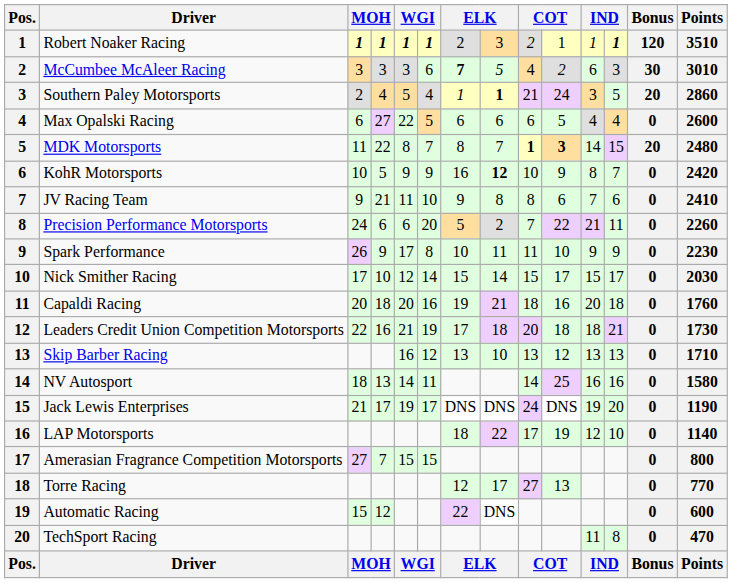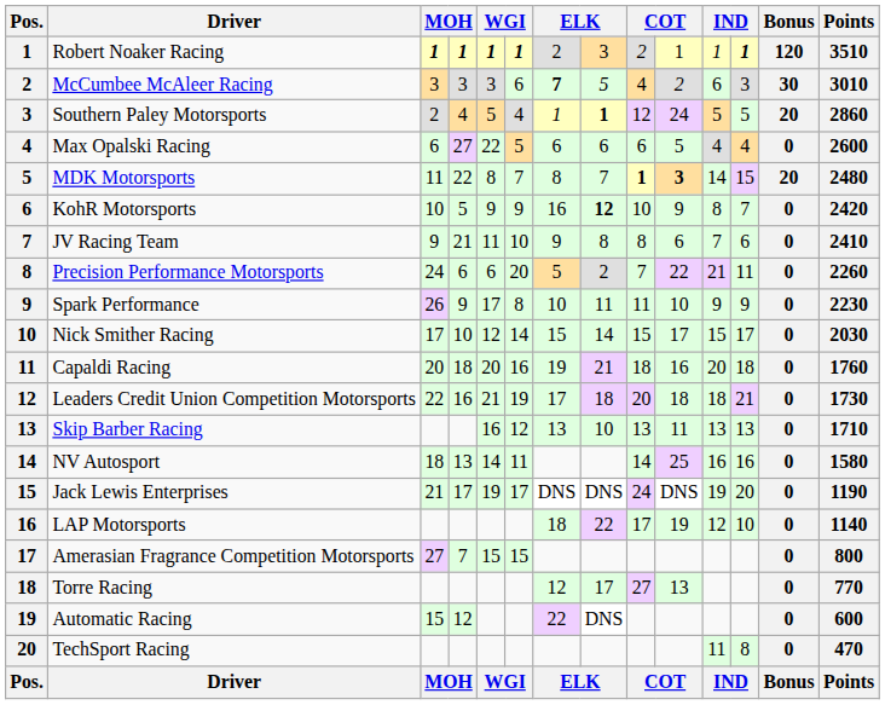 <table class="wikitable" style="font-size:85%; text-align:center;">
 <tr>
 <th>Pos.</th>
 <th>Driver</th>
 <th colspan="2"><a href='#'>MOH</a></th>
 <th colspan="2"><a href='#'>WGI</a></th>
 <th colspan="2"><a href='#'>ELK</a></th>
 <th colspan="2"><a href='#'>COT</a></th>
 <th colspan="2"><a href='#'>IND</a></th>
 <th>Bonus</th>
 <th>Points</th>
 </tr>
 <tr>
 <th>1</th>
 <td align="left"> Robert Noaker Racing</td>
 <td style="background:#ffffbf;"><strong><em>1</em></strong></td>
 <td style="background:#ffffbf;"><strong><em>1</em></strong></td>
 <td style="background:#ffffbf;"><strong><em>1</em></strong></td>
 <td style="background:#ffffbf;"><strong><em>1</em></strong></td>
 <td style="background:#dfdfdf;">2</td>
 <td style="background:#ffdf9f;">3</td>
 <td style="background:#dfdfdf;"><em>2</em></td>
 <td style="background:#ffffbf;">1</td>
 <td style="background:#ffffbf;"><em>1</em></td>
 <td style="background:#ffffbf;"><strong><em>1</em></strong></td>
 <th>120</th>
 <th>3510</th>
 </tr>
 <tr>
 <th>2</th>
 <td align="left"> <a href='#'>McCumbee McAleer Racing</a></td>
 <td style="background:#ffdf9f;">3</td>
 <td style="background:#dfdfdf;">3</td>
 <td style="background:#dfdfdf;">3</td>
 <td style="background:#dfffdf;">6</td>
 <td style="background:#dfffdf;"><strong>7</strong></td>
 <td style="background:#dfffdf;"><em>5</em></td>
 <td style="background:#ffdf9f;">4</td>
 <td style="background:#dfdfdf;"><em>2</em></td>
 <td style="background:#dfffdf;">6</td>
 <td style="background:#dfdfdf;">3</td>
 <th>30</th>
 <th>3010</th>
 </tr>
 <tr>
 <th>3</th>
 <td align="left"> Southern Paley Motorsports</td>
 <td style="background:#dfdfdf;">2</td>
 <td style="background:#ffdf9f;">4</td>
 <td style="background:#ffdf9f;">5</td>
 <td style="background:#dfdfdf;">4</td>
 <td style="background:#ffffbf;"><em>1</em></td>
 <td style="background:#ffffbf;"><strong>1</strong></td>
-<td style="background:#efcfff;">21</td>
+<td style="background:#efcfff;">12</td>
 <td style="background:#efcfff;">24</td>
-<td style="background:#ffdf9f;">3</td>
+<td style="background:#ffdf9f;">5</td>
 <td style="background:#dfffdf;">5</td>
 <th>20</th>
 <th>2860</th>
 </tr>
 <tr>
 <th>4</th>
 <td align="left"> Max Opalski Racing</td>
 <td style="background:#dfffdf;">6</td>
 <td style="background:#efcfff;">27</td>
 <td style="background:#dfffdf;">22</td>
 <td style="background:#ffdf9f;">5</td>
 <td style="background:#dfffdf;">6</td>
 <td style="background:#dfffdf;">6</td>
 <td style="background:#dfffdf;">6</td>
 <td style="background:#dfffdf;">5</td>
 <td style="background:#dfdfdf;">4</td>
 <td style="background:#ffdf9f;">4</td>
 <th>0</th>
 <th>2600</th>
 </tr>
 <tr>
 <th>5</th>
 <td align="left"> <a href='#'>MDK Motorsports</a></td>
 <td style="background:#dfffdf;">11</td>
 <td style="background:#dfffdf;">22</td>
 <td style="background:#dfffdf;">8</td>
 <td style="background:#dfffdf;">7</td>
 <td style="background:#dfffdf;">8</td>
 <td style="background:#dfffdf;">7</td>
 <td style="background:#ffffbf;"><strong>1</strong></td>
 <td style="background:#ffdf9f;"><strong>3</strong></td>
 <td style="background:#dfffdf;">14</td>
 <td style="background:#efcfff;">15</td>
 <th>20</th>
 <th>2480</th>
 </tr>
 <tr>
 <th>6</th>
 <td align="left"> KohR Motorsports</td>
 <td style="background:#dfffdf;">10</td>
 <td style="background:#dfffdf;">5</td>
 <td style="background:#dfffdf;">9</td>
 <td style="background:#dfffdf;">9</td>
 <td style="background:#dfffdf;">16</td>
 <td style="background:#dfffdf;"><strong>12</strong></td>
 <td style="background:#dfffdf;">10</td>
 <td style="background:#dfffdf;">9</td>
 <td style="background:#dfffdf;">8</td>
 <td style="background:#dfffdf;">7</td>
 <th>0</th>
 <th>2420</th>
 </tr>
 <tr>
 <th>7</th>
 <td align="left"> JV Racing Team</td>
 <td style="background:#dfffdf;">9</td>
 <td style="background:#dfffdf;">21</td>
 <td style="background:#dfffdf;">11</td>
 <td style="background:#dfffdf;">10</td>
 <td style="background:#dfffdf;">9</td>
 <td style="background:#dfffdf;">8</td>
 <td style="background:#dfffdf;">8</td>
 <td style="background:#dfffdf;">6</td>
 <td style="background:#dfffdf;">7</td>
 <td style="background:#dfffdf;">6</td>
 <th>0</th>
 <th>2410</th>
 </tr>
 <tr>
 <th>8</th>
 <td align="left"> <a href='#'>Precision Performance Motorsports</a></td>
 <td style="background:#dfffdf;">24</td>
 <td style="background:#dfffdf;">6</td>
 <td style="background:#dfffdf;">6</td>
 <td style="background:#dfffdf;">20</td>
 <td style="background:#ffdf9f;">5</td>
 <td style="background:#dfdfdf;">2</td>
 <td style="background:#dfffdf;">7</td>
 <td style="background:#efcfff;">22</td>
 <td style="background:#efcfff;">21</td>
 <td style="background:#dfffdf;">11</td>
 <th>0</th>
 <th>2260</th>
 </tr>
 <tr>
 <th>9</th>
 <td align="left"> Spark Performance</td>
 <td style="background:#efcfff;">26</td>
 <td style="background:#dfffdf;">9</td>
 <td style="background:#dfffdf;">17</td>
 <td style="background:#dfffdf;">8</td>
 <td style="background:#dfffdf;">10</td>
 <td style="background:#dfffdf;">11</td>
 <td style="background:#dfffdf;">11</td>
 <td style="background:#dfffdf;">10</td>
 <td style="background:#dfffdf;">9</td>
 <td style="background:#dfffdf;">9</td>
 <th>0</th>
 <th>2230</th>
 </tr>
 <tr>
 <th>10</th>
 <td align="left"> Nick Smither Racing</td>
 <td style="background:#dfffdf;">17</td>
 <td style="background:#dfffdf;">10</td>
 <td style="background:#dfffdf;">12</td>
 <td style="background:#dfffdf;">14</td>
 <td style="background:#dfffdf;">15</td>
 <td style="background:#dfffdf;">14</td>
 <td style="background:#dfffdf;">15</td>
 <td style="background:#dfffdf;">17</td>
 <td style="background:#dfffdf;">15</td>
 <td style="background:#dfffdf;">17</td>
 <th>0</th>
 <th>2030</th>
 </tr>
 <tr>
 <th>11</th>
 <td align="left"> Capaldi Racing</td>
 <td style="background:#dfffdf;">20</td>
 <td style="background:#dfffdf;">18</td>
 <td style="background:#dfffdf;">20</td>
 <td style="background:#dfffdf;">16</td>
 <td style="background:#dfffdf;">19</td>
 <td style="background:#efcfff;">21</td>
 <td style="background:#dfffdf;">18</td>
 <td style="background:#dfffdf;">16</td>
 <td style="background:#dfffdf;">20</td>
 <td style="background:#dfffdf;">18</td>
 <th>0</th>
 <th>1760</th>
 </tr>
 <tr>
 <th>12</th>
 <td align="left"> Leaders Credit Union Competition Motorsports</td>
 <td style="background:#dfffdf;">22</td>
 <td style="background:#dfffdf;">16</td>
 <td style="background:#dfffdf;">21</td>
 <td style="background:#dfffdf;">19</td>
 <td style="background:#dfffdf;">17</td>
 <td style="background:#efcfff;">18</td>
 <td style="background:#efcfff;">20</td>
 <td style="background:#dfffdf;">18</td>
 <td style="background:#dfffdf;">18</td>
 <td style="background:#efcfff;">21</td>
 <th>0</th>
 <th>1730</th>
 </tr>
 <tr>
 <th>13</th>
 <td align="left"> <a href='#'>Skip Barber Racing</a></td>
 <td></td>
 <td></td>
 <td style="background:#dfffdf;">16</td>
 <td style="background:#dfffdf;">12</td>
 <td style="background:#dfffdf;">13</td>
 <td style="background:#dfffdf;">10</td>
 <td style="background:#dfffdf;">13</td>
-<td style="background:#dfffdf;">12</td>
+<td style="background:#dfffdf;">11</td>
 <td style="background:#dfffdf;">13</td>
 <td style="background:#dfffdf;">13</td>
 <th>0</th>
 <th>1710</th>
 </tr>
 <tr>
 <th>14</th>
 <td align="left"> NV Autosport</td>
 <td style="background:#dfffdf;">18</td>
 <td style="background:#dfffdf;">13</td>
 <td style="background:#dfffdf;">14</td>
 <td style="background:#dfffdf;">11</td>
 <td></td>
 <td></td>
 <td style="background:#dfffdf;">14</td>
 <td style="background:#efcfff;">25</td>
 <td style="background:#dfffdf;">16</td>
 <td style="background:#dfffdf;">16</td>
 <th>0</th>
 <th>1580</th>
 </tr>
 <tr>
 <th>15</th>
 <td align="left"> Jack Lewis Enterprises</td>
 <td style="background:#dfffdf;">21</td>
 <td style="background:#dfffdf;">17</td>
 <td style="background:#dfffdf;">19</td>
 <td style="background:#dfffdf;">17</td>
 <td style="background:#ffffff;">DNS</td>
 <td style="background:#ffffff;">DNS</td>
 <td style="background:#efcfff;">24</td>
 <td style="background:#ffffff;">DNS</td>
 <td style="background:#dfffdf;">19</td>
 <td style="background:#dfffdf;">20</td>
 <th>0</th>
 <th>1190</th>
 </tr>
 <tr>
 <th>16</th>
 <td align="left"> LAP Motorsports</td>
 <td></td>
 <td></td>
 <td></td>
 <td></td>
 <td style="background:#dfffdf;">18</td>
 <td style="background:#efcfff;">22</td>
 <td style="background:#dfffdf;">17</td>
 <td style="background:#dfffdf;">19</td>
 <td style="background:#dfffdf;">12</td>
 <td style="background:#dfffdf;">10</td>
 <th>0</th>
 <th>1140</th>
 </tr>
 <tr>
 <th>17</th>
 <td align="left"> Amerasian Fragrance Competition Motorsports</td>
 <td style="background:#efcfff;">27</td>
 <td style="background:#dfffdf;">7</td>
 <td style="background:#dfffdf;">15</td>
 <td style="background:#dfffdf;">15</td>
 <td></td>
 <td></td>
 <td></td>
 <td></td>
 <td></td>
 <td></td>
 <th>0</th>
 <th>800</th>
 </tr>
 <tr>
 <th>18</th>
 <td align="left"> Torre Racing</td>
 <td></td>
 <td></td>
 <td></td>
 <td></td>
 <td style="background:#dfffdf;">12</td>
 <td style="background:#dfffdf;">17</td>
 <td style="background:#efcfff;">27</td>
 <td style="background:#dfffdf;">13</td>
 <td></td>
 <td></td>
 <th>0</th>
 <th>770</th>
 </tr>
 <tr>
 <th>19</th>
 <td align="left"> Automatic Racing</td>
 <td style="background:#dfffdf;">15</td>
 <td style="background:#dfffdf;">12</td>
 <td></td>
 <td></td>
 <td style="background:#efcfff;">22</td>
 <td style="background:#ffffff;">DNS</td>
 <td></td>
 <td></td>
 <td></td>
 <td></td>
 <th>0</th>
 <th>600</th>
 </tr>
 <tr>
 <th>20</th>
 <td align="left"> TechSport Racing</td>
 <td></td>
 <td></td>
 <td></td>
 <td></td>
 <td></td>
 <td></td>
 <td></td>
 <td></td>
 <td style="background:#dfffdf;">11</td>
 <td style="background:#dfffdf;">8</td>
 <th>0</th>
 <th>470</th>
 </tr>
 <tr>
 <th>Pos.</th>
 <th>Driver</th>
 <th colspan="2"><a href='#'>MOH</a></th>
 <th colspan="2"><a href='#'>WGI</a></th>
 <th colspan="2"><a href='#'>ELK</a></th>
 <th colspan="2"><a href='#'>COT</a></th>
 <th colspan="2"><a href='#'>IND</a></th>
 <th>Bonus</th>
 <th>Points</th>
 </tr>
 </table>
